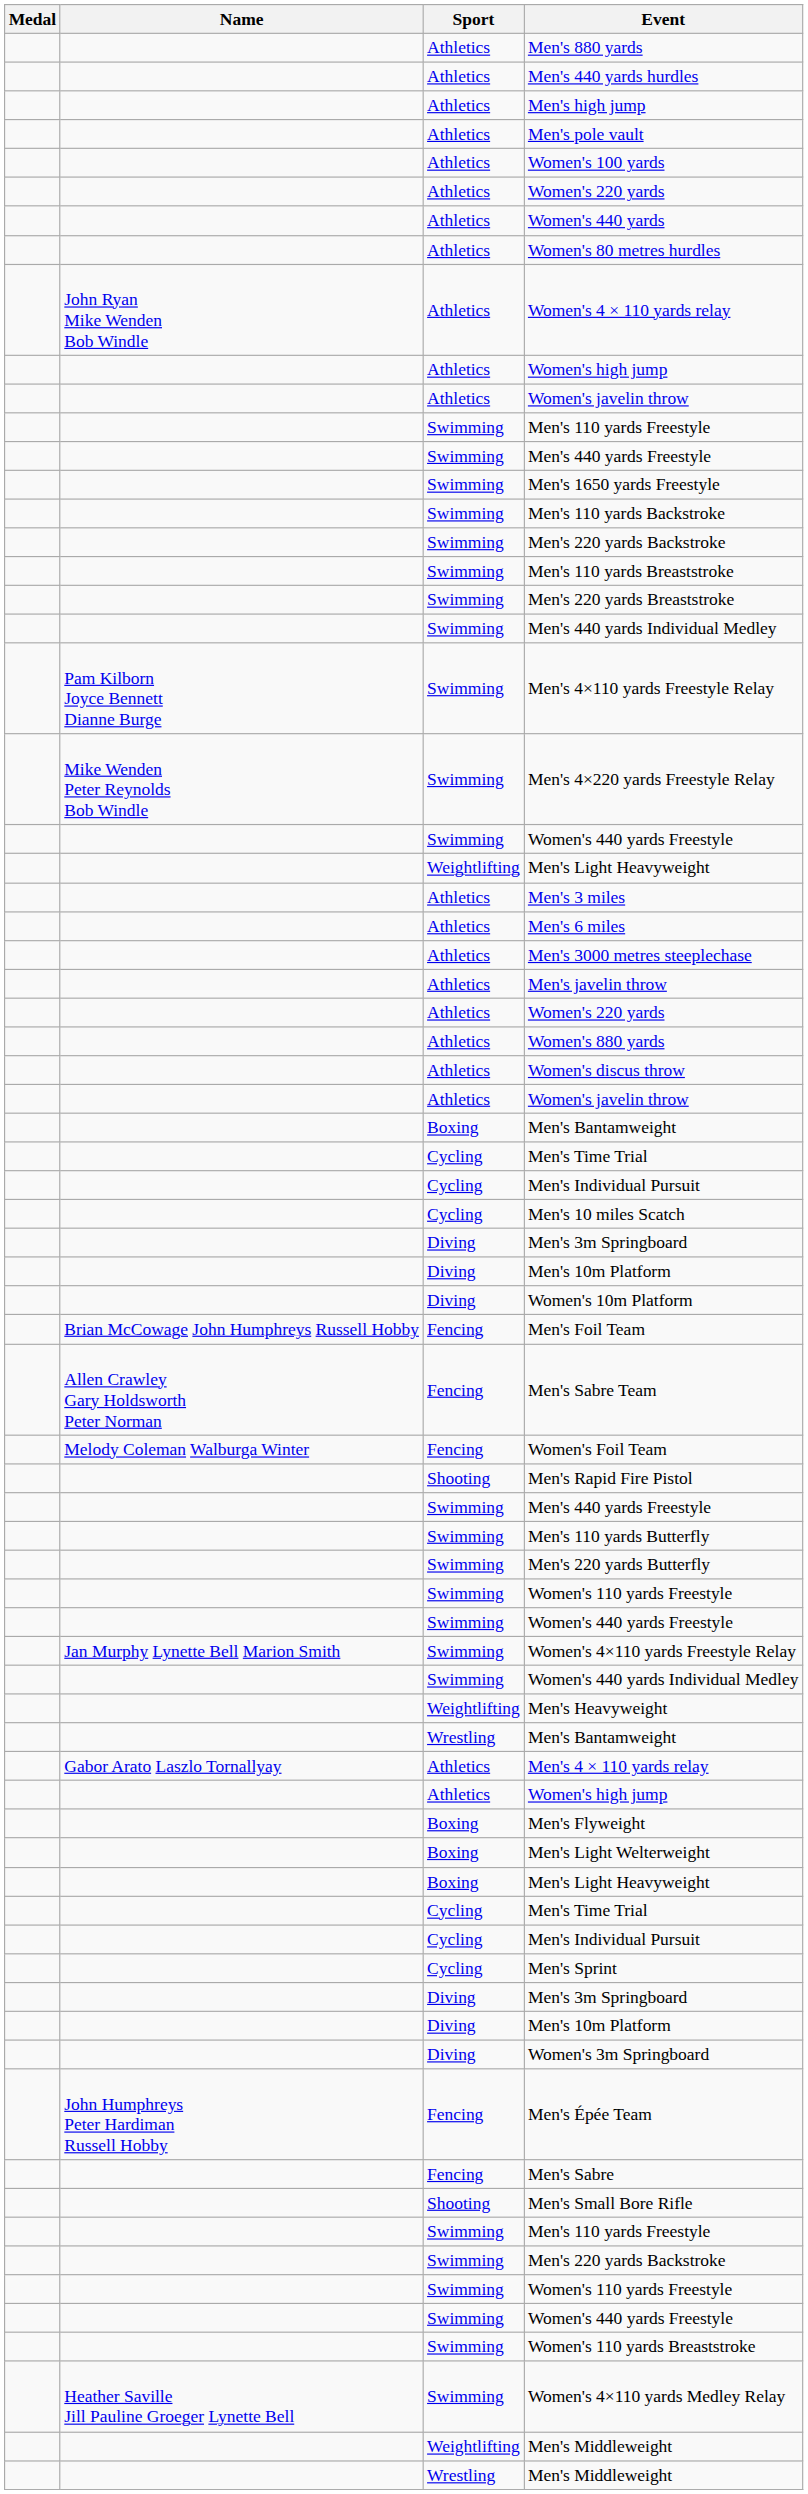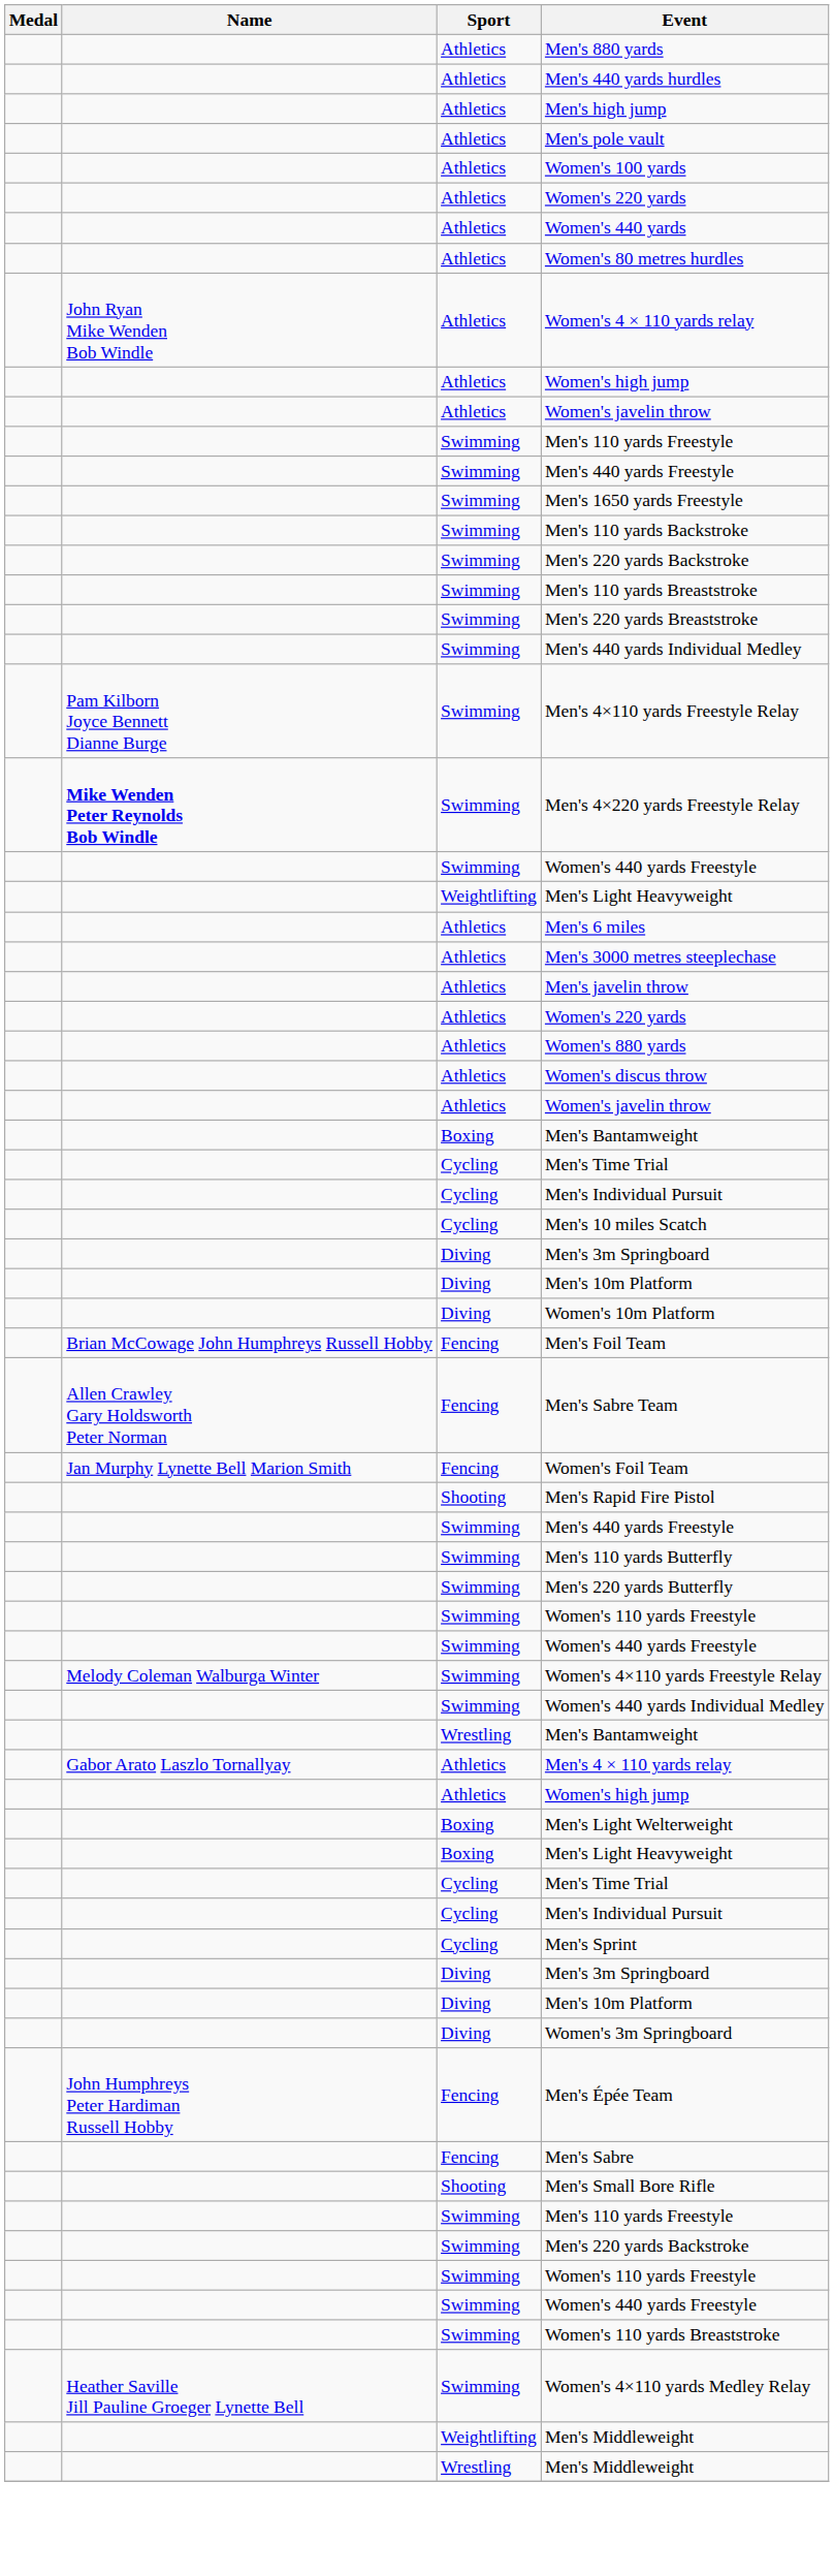 <table class="wikitable sortable" style="font-size: 95%;">
 <tr>
 <th>Medal</th>
 <th>Name</th>
 <th>Sport</th>
 <th>Event</th>
 </tr>
 <tr>
 <td></td>
 <td></td>
 <td><a href='#'>Athletics</a></td>
 <td><a href='#'>Men's 880 yards</a></td>
 </tr>
 <tr>
 <td></td>
 <td></td>
 <td><a href='#'>Athletics</a></td>
 <td><a href='#'>Men's 440 yards hurdles</a></td>
 </tr>
 <tr>
 <td></td>
 <td></td>
 <td><a href='#'>Athletics</a></td>
 <td><a href='#'>Men's high jump</a></td>
 </tr>
 <tr>
 <td></td>
 <td></td>
 <td><a href='#'>Athletics</a></td>
 <td><a href='#'>Men's pole vault</a></td>
 </tr>
 <tr>
 <td></td>
 <td></td>
 <td><a href='#'>Athletics</a></td>
 <td><a href='#'>Women's 100 yards</a></td>
 </tr>
 <tr>
 <td></td>
 <td></td>
 <td><a href='#'>Athletics</a></td>
 <td><a href='#'>Women's 220 yards</a></td>
 </tr>
 <tr>
 <td></td>
 <td></td>
 <td><a href='#'>Athletics</a></td>
 <td><a href='#'>Women's 440 yards</a></td>
 </tr>
 <tr>
 <td></td>
 <td></td>
 <td><a href='#'>Athletics</a></td>
 <td><a href='#'>Women's 80 metres hurdles</a></td>
 </tr>
 <tr>
 <td></td>
 <td> <br> <a href='#'>John Ryan</a> <br> <a href='#'>Mike Wenden</a> <br> <a href='#'>Bob Windle</a></td>
 <td><a href='#'>Athletics</a></td>
 <td><a href='#'>Women's 4 × 110 yards relay</a></td>
 </tr>
 <tr>
 <td></td>
 <td></td>
 <td><a href='#'>Athletics</a></td>
 <td><a href='#'>Women's high jump</a></td>
 </tr>
 <tr>
 <td></td>
 <td></td>
 <td><a href='#'>Athletics</a></td>
 <td><a href='#'>Women's javelin throw</a></td>
 </tr>
 <tr>
 <td></td>
 <td></td>
 <td><a href='#'>Swimming</a></td>
 <td>Men's 110 yards Freestyle</td>
 </tr>
 <tr>
 <td></td>
 <td></td>
 <td><a href='#'>Swimming</a></td>
 <td>Men's 440 yards Freestyle</td>
 </tr>
 <tr>
 <td></td>
 <td></td>
 <td><a href='#'>Swimming</a></td>
 <td>Men's 1650 yards Freestyle</td>
 </tr>
 <tr>
 <td></td>
 <td></td>
 <td><a href='#'>Swimming</a></td>
 <td>Men's 110 yards Backstroke</td>
 </tr>
 <tr>
 <td></td>
 <td></td>
 <td><a href='#'>Swimming</a></td>
 <td>Men's 220 yards Backstroke</td>
 </tr>
 <tr>
 <td></td>
 <td></td>
 <td><a href='#'>Swimming</a></td>
 <td>Men's 110 yards Breaststroke</td>
 </tr>
 <tr>
 <td></td>
 <td></td>
 <td><a href='#'>Swimming</a></td>
 <td>Men's 220 yards Breaststroke</td>
 </tr>
 <tr>
 <td></td>
 <td></td>
 <td><a href='#'>Swimming</a></td>
 <td>Men's 440 yards Individual Medley</td>
 </tr>
 <tr>
 <td></td>
 <td> <br> <a href='#'>Pam Kilborn</a> <br> <a href='#'>Joyce Bennett</a> <br> <a href='#'>Dianne Burge</a></td>
 <td><a href='#'>Swimming</a></td>
 <td>Men's 4×110 yards Freestyle Relay</td>
 </tr>
 <tr>
 <td></td>
-<td> <br> <a href='#'>Mike Wenden</a> <br> <a href='#'>Peter Reynolds</a> <br> <a href='#'>Bob Windle</a></td>
+<td><strong> <br> <a href='#'>Mike Wenden</a> <br> <a href='#'>Peter Reynolds</a> <br> <a href='#'>Bob Windle</a></strong></td>
 <td><a href='#'>Swimming</a></td>
 <td>Men's 4×220 yards Freestyle Relay</td>
 </tr>
 <tr>
 <td></td>
 <td></td>
 <td><a href='#'>Swimming</a></td>
 <td>Women's 440 yards Freestyle</td>
 </tr>
 <tr>
 <td></td>
 <td></td>
 <td><a href='#'>Weightlifting</a></td>
 <td>Men's Light Heavyweight</td>
-</tr>
-<tr>
-<td></td>
-<td></td>
-<td><a href='#'>Athletics</a></td>
-<td><a href='#'>Men's 3 miles</a></td>
 </tr>
 <tr>
 <td></td>
 <td></td>
 <td><a href='#'>Athletics</a></td>
 <td><a href='#'>Men's 6 miles</a></td>
 </tr>
 <tr>
 <td></td>
 <td></td>
 <td><a href='#'>Athletics</a></td>
 <td><a href='#'>Men's 3000 metres steeplechase</a></td>
 </tr>
 <tr>
 <td></td>
 <td></td>
 <td><a href='#'>Athletics</a></td>
 <td><a href='#'>Men's javelin throw</a></td>
 </tr>
 <tr>
 <td></td>
 <td></td>
 <td><a href='#'>Athletics</a></td>
 <td><a href='#'>Women's 220 yards</a></td>
 </tr>
 <tr>
 <td></td>
 <td></td>
 <td><a href='#'>Athletics</a></td>
 <td><a href='#'>Women's 880 yards</a></td>
 </tr>
 <tr>
 <td></td>
 <td></td>
 <td><a href='#'>Athletics</a></td>
 <td><a href='#'>Women's discus throw</a></td>
 </tr>
 <tr>
 <td></td>
 <td></td>
 <td><a href='#'>Athletics</a></td>
 <td><a href='#'>Women's javelin throw</a></td>
 </tr>
 <tr>
 <td></td>
 <td></td>
 <td><a href='#'>Boxing</a></td>
 <td>Men's Bantamweight</td>
 </tr>
 <tr>
 <td></td>
 <td></td>
 <td><a href='#'>Cycling</a></td>
 <td>Men's Time Trial</td>
 </tr>
 <tr>
 <td></td>
 <td></td>
 <td><a href='#'>Cycling</a></td>
 <td>Men's Individual Pursuit</td>
 </tr>
 <tr>
 <td></td>
 <td></td>
 <td><a href='#'>Cycling</a></td>
 <td>Men's 10 miles Scatch</td>
 </tr>
 <tr>
 <td></td>
 <td></td>
 <td><a href='#'>Diving</a></td>
 <td>Men's 3m Springboard</td>
 </tr>
 <tr>
 <td></td>
 <td></td>
 <td><a href='#'>Diving</a></td>
 <td>Men's 10m Platform</td>
 </tr>
 <tr>
 <td></td>
 <td></td>
 <td><a href='#'>Diving</a></td>
 <td>Women's 10m Platform</td>
 </tr>
 <tr>
 <td></td>
 <td> <a href='#'>Brian McCowage</a> <a href='#'>John Humphreys</a> <a href='#'>Russell Hobby</a></td>
 <td><a href='#'>Fencing</a></td>
 <td>Men's Foil Team</td>
 </tr>
 <tr>
 <td></td>
 <td>  <br><a href='#'>Allen Crawley</a> <br> <a href='#'>Gary Holdsworth</a> <br><a href='#'>Peter Norman</a></td>
 <td><a href='#'>Fencing</a></td>
 <td>Men's Sabre Team</td>
 </tr>
 <tr>
 <td></td>
-<td> <a href='#'>Melody Coleman</a> <a href='#'>Walburga Winter</a></td>
+<td> <a href='#'>Jan Murphy</a> <a href='#'>Lynette Bell</a> <a href='#'>Marion Smith</a></td>
 <td><a href='#'>Fencing</a></td>
 <td>Women's Foil Team</td>
 </tr>
 <tr>
 <td></td>
 <td></td>
 <td><a href='#'>Shooting</a></td>
 <td>Men's Rapid Fire Pistol</td>
 </tr>
 <tr>
 <td></td>
 <td></td>
 <td><a href='#'>Swimming</a></td>
 <td>Men's 440 yards Freestyle</td>
 </tr>
 <tr>
 <td></td>
 <td></td>
 <td><a href='#'>Swimming</a></td>
 <td>Men's 110 yards Butterfly</td>
 </tr>
 <tr>
 <td></td>
 <td></td>
 <td><a href='#'>Swimming</a></td>
 <td>Men's 220 yards Butterfly</td>
 </tr>
 <tr>
 <td></td>
 <td></td>
 <td><a href='#'>Swimming</a></td>
 <td>Women's 110 yards Freestyle</td>
 </tr>
 <tr>
 <td></td>
 <td></td>
 <td><a href='#'>Swimming</a></td>
 <td>Women's 440 yards Freestyle</td>
 </tr>
 <tr>
 <td></td>
-<td> <a href='#'>Jan Murphy</a> <a href='#'>Lynette Bell</a> <a href='#'>Marion Smith</a></td>
+<td> <a href='#'>Melody Coleman</a> <a href='#'>Walburga Winter</a></td>
 <td><a href='#'>Swimming</a></td>
 <td>Women's 4×110 yards Freestyle Relay</td>
 </tr>
 <tr>
 <td></td>
 <td></td>
 <td><a href='#'>Swimming</a></td>
 <td>Women's 440 yards Individual Medley</td>
-</tr>
-<tr>
-<td></td>
-<td></td>
-<td><a href='#'>Weightlifting</a></td>
-<td>Men's Heavyweight</td>
 </tr>
 <tr>
 <td></td>
 <td></td>
 <td><a href='#'>Wrestling</a></td>
 <td>Men's Bantamweight</td>
 </tr>
 <tr>
 <td></td>
 <td> <a href='#'>Gabor Arato</a> <a href='#'>Laszlo Tornallyay</a></td>
 <td><a href='#'>Athletics</a></td>
 <td><a href='#'>Men's 4 × 110 yards relay</a></td>
 </tr>
 <tr>
 <td></td>
 <td></td>
 <td><a href='#'>Athletics</a></td>
 <td><a href='#'>Women's high jump</a></td>
-</tr>
-<tr>
-<td></td>
-<td></td>
-<td><a href='#'>Boxing</a></td>
-<td>Men's Flyweight</td>
 </tr>
 <tr>
 <td></td>
 <td></td>
 <td><a href='#'>Boxing</a></td>
 <td>Men's Light Welterweight</td>
 </tr>
 <tr>
 <td></td>
 <td></td>
 <td><a href='#'>Boxing</a></td>
 <td>Men's Light Heavyweight</td>
 </tr>
 <tr>
 <td></td>
 <td></td>
 <td><a href='#'>Cycling</a></td>
 <td>Men's Time Trial</td>
 </tr>
 <tr>
 <td></td>
 <td></td>
 <td><a href='#'>Cycling</a></td>
 <td>Men's Individual Pursuit</td>
 </tr>
 <tr>
 <td></td>
 <td></td>
 <td><a href='#'>Cycling</a></td>
 <td>Men's Sprint</td>
 </tr>
 <tr>
 <td></td>
 <td></td>
 <td><a href='#'>Diving</a></td>
 <td>Men's 3m Springboard</td>
 </tr>
 <tr>
 <td></td>
 <td></td>
 <td><a href='#'>Diving</a></td>
 <td>Men's 10m Platform</td>
 </tr>
 <tr>
 <td></td>
 <td></td>
 <td><a href='#'>Diving</a></td>
 <td>Women's 3m Springboard</td>
 </tr>
 <tr>
 <td></td>
 <td> <br> <a href='#'>John Humphreys</a> <br> <a href='#'>Peter Hardiman</a> <br><a href='#'>Russell Hobby</a></td>
 <td><a href='#'>Fencing</a></td>
 <td>Men's Épée Team</td>
 </tr>
 <tr>
 <td></td>
 <td></td>
 <td><a href='#'>Fencing</a></td>
 <td>Men's Sabre</td>
 </tr>
 <tr>
 <td></td>
 <td></td>
 <td><a href='#'>Shooting</a></td>
 <td>Men's Small Bore Rifle</td>
 </tr>
 <tr>
 <td></td>
 <td></td>
 <td><a href='#'>Swimming</a></td>
 <td>Men's 110 yards Freestyle</td>
 </tr>
 <tr>
 <td></td>
 <td></td>
 <td><a href='#'>Swimming</a></td>
 <td>Men's 220 yards Backstroke</td>
 </tr>
 <tr>
 <td></td>
 <td></td>
 <td><a href='#'>Swimming</a></td>
 <td>Women's 110 yards Freestyle</td>
 </tr>
 <tr>
 <td></td>
 <td></td>
 <td><a href='#'>Swimming</a></td>
 <td>Women's 440 yards Freestyle</td>
 </tr>
 <tr>
 <td></td>
 <td></td>
 <td><a href='#'>Swimming</a></td>
 <td>Women's 110 yards Breaststroke</td>
 </tr>
 <tr>
 <td></td>
 <td> <br> <a href='#'>Heather Saville</a> <br> <a href='#'>Jill Pauline Groeger</a> <a href='#'>Lynette Bell</a></td>
 <td><a href='#'>Swimming</a></td>
 <td>Women's 4×110 yards Medley Relay</td>
 </tr>
 <tr>
 <td></td>
 <td></td>
 <td><a href='#'>Weightlifting</a></td>
 <td>Men's Middleweight</td>
 </tr>
 <tr>
 <td></td>
 <td></td>
 <td><a href='#'>Wrestling</a></td>
 <td>Men's Middleweight</td>
 </tr>
 <tr>
 </tr>
 </table>
